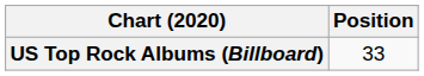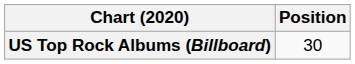 <table class="wikitable plainrowheaders" style="text-align:center;">
 <tr>
 <th scope="column">Chart (2020)</th>
 <th scope="column">Position</th>
 </tr>
 <tr>
 <th scope="row">US Top Rock Albums (<em>Billboard</em>)</th>
-<td>33</td>
+<td>30</td>
 </tr>
 </table>
